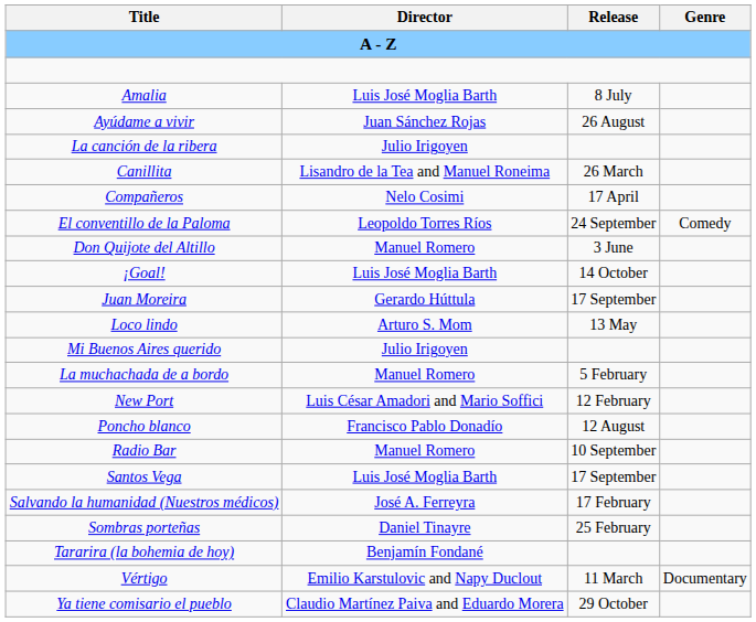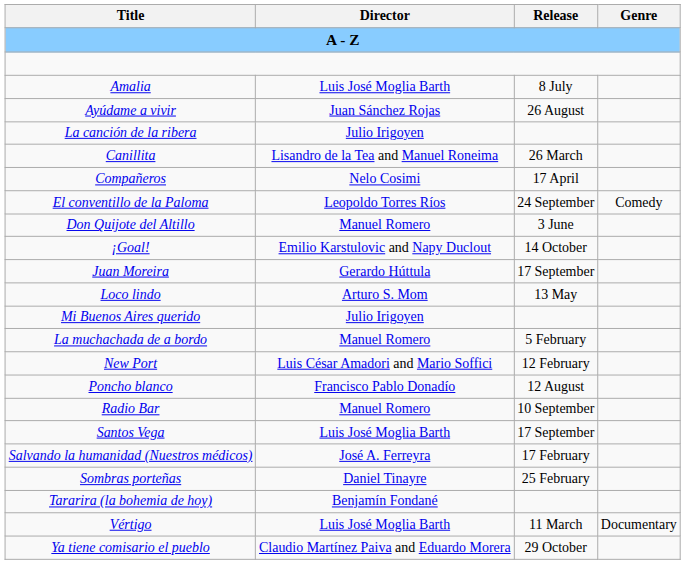 <table class="wikitable" style="margin:1em 0 1em 1em; text-align: center; font-size: 90%;">
 <tr>
 <th scope="col">Title</th>
 <th scope="col">Director</th>
 <th scope="col">Release</th>
 <th scope="col">Genre</th>
 </tr>
 <tr>
 <th colspan="4" style="background-color:#88ccff; font-size:110%;"><strong>A  -  Z</strong></th>
 </tr>
 <tr style="height:24px">
 </tr>
 <tr>
 <td><em><a href='#'>Amalia</a></em></td>
 <td><a href='#'>Luis José Moglia Barth</a></td>
 <td>8 July</td>
 <td></td>
 </tr>
 <tr>
 <td><em><a href='#'>Ayúdame a vivir</a></em></td>
 <td><a href='#'>Juan Sánchez Rojas</a></td>
 <td>26 August</td>
 <td></td>
 </tr>
 <tr>
 <td><em><a href='#'>La canción de la ribera</a></em></td>
 <td><a href='#'>Julio Irigoyen</a></td>
 <td></td>
 <td></td>
 </tr>
 <tr>
 <td><em><a href='#'>Canillita</a></em></td>
 <td><a href='#'>Lisandro de la Tea</a> and <a href='#'>Manuel Roneima</a></td>
 <td>26 March</td>
 <td></td>
 </tr>
 <tr>
 <td><em><a href='#'>Compañeros</a></em></td>
 <td><a href='#'>Nelo Cosimi</a></td>
 <td>17 April</td>
 <td></td>
 </tr>
 <tr>
 <td><em> <a href='#'>El conventillo de la Paloma</a></em></td>
 <td><a href='#'>Leopoldo Torres Ríos</a></td>
 <td>24 September</td>
 <td>Comedy</td>
 </tr>
 <tr>
 <td><em><a href='#'>Don Quijote del Altillo</a></em></td>
 <td><a href='#'>Manuel Romero</a></td>
 <td>3 June</td>
 <td></td>
 </tr>
 <tr>
 <td><em><a href='#'>¡Goal!</a></em></td>
-<td><a href='#'>Luis José Moglia Barth</a></td>
+<td><a href='#'>Emilio Karstulovic</a> and <a href='#'>Napy Duclout</a></td>
 <td>14 October</td>
 <td></td>
 </tr>
 <tr>
 <td><em><a href='#'>Juan Moreira</a></em></td>
 <td><a href='#'>Gerardo Húttula</a></td>
 <td>17 September</td>
 <td></td>
 </tr>
 <tr>
 <td><em><a href='#'>Loco lindo</a></em></td>
 <td><a href='#'>Arturo S. Mom</a></td>
 <td>13 May</td>
 <td></td>
 </tr>
 <tr>
 <td><em><a href='#'>Mi Buenos Aires querido</a></em></td>
 <td><a href='#'>Julio Irigoyen</a></td>
 <td></td>
 <td></td>
 </tr>
 <tr>
 <td><em><a href='#'>La muchachada de a bordo</a></em></td>
 <td><a href='#'>Manuel Romero</a></td>
 <td>5 February</td>
 <td></td>
 </tr>
 <tr>
 <td><em><a href='#'>New Port</a></em></td>
 <td><a href='#'>Luis César Amadori</a> and <a href='#'>Mario Soffici</a></td>
 <td>12 February</td>
 <td></td>
 </tr>
 <tr>
 <td><em><a href='#'>Poncho blanco</a></em></td>
 <td><a href='#'>Francisco Pablo Donadío</a></td>
 <td>12 August</td>
 <td></td>
 </tr>
 <tr>
 <td><em><a href='#'>Radio Bar</a></em></td>
 <td><a href='#'>Manuel Romero</a></td>
 <td>10 September</td>
 <td></td>
 </tr>
 <tr>
 <td><em><a href='#'>Santos Vega</a></em></td>
 <td><a href='#'>Luis José Moglia Barth</a></td>
 <td>17 September</td>
 <td></td>
 </tr>
 <tr>
 <td><em><a href='#'>Salvando la humanidad (Nuestros médicos)</a></em></td>
 <td><a href='#'>José A. Ferreyra</a></td>
 <td>17 February</td>
 <td></td>
 </tr>
 <tr>
 <td><em><a href='#'>Sombras porteñas</a></em></td>
 <td><a href='#'>Daniel Tinayre</a></td>
 <td>25 February</td>
 <td></td>
 </tr>
 <tr>
 <td><em><a href='#'>Tararira (la bohemia de hoy)</a></em></td>
 <td><a href='#'>Benjamín Fondané</a></td>
 <td></td>
 <td></td>
 </tr>
 <tr>
 <td><em><a href='#'>Vértigo</a></em></td>
-<td><a href='#'>Emilio Karstulovic</a> and <a href='#'>Napy Duclout</a></td>
+<td><a href='#'>Luis José Moglia Barth</a></td>
 <td>11 March</td>
 <td>Documentary</td>
 </tr>
 <tr>
 <td><em> <a href='#'>Ya tiene comisario el pueblo</a></em></td>
 <td><a href='#'>Claudio Martínez Paiva</a> and <a href='#'>Eduardo Morera</a></td>
 <td>29 October</td>
 <td></td>
 </tr>
 </table>
